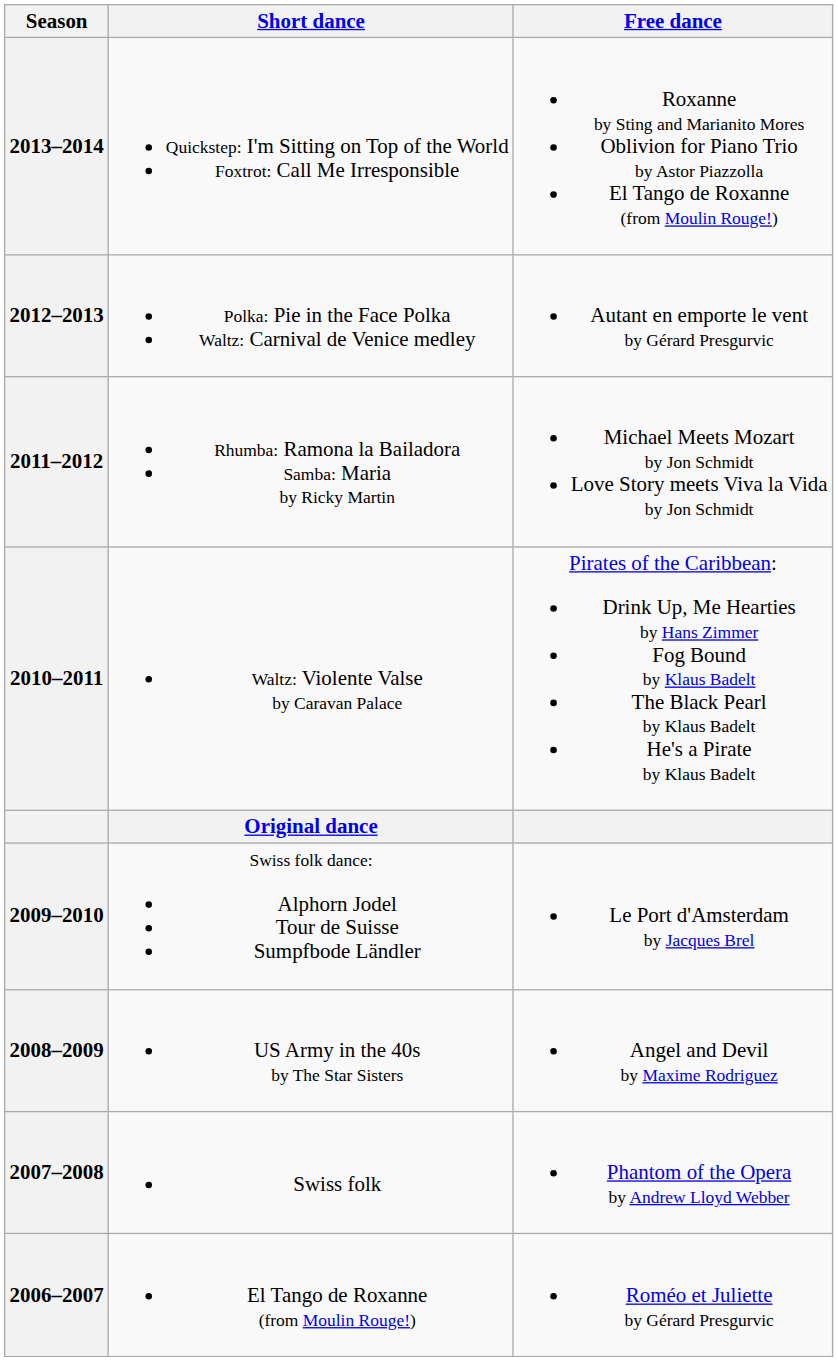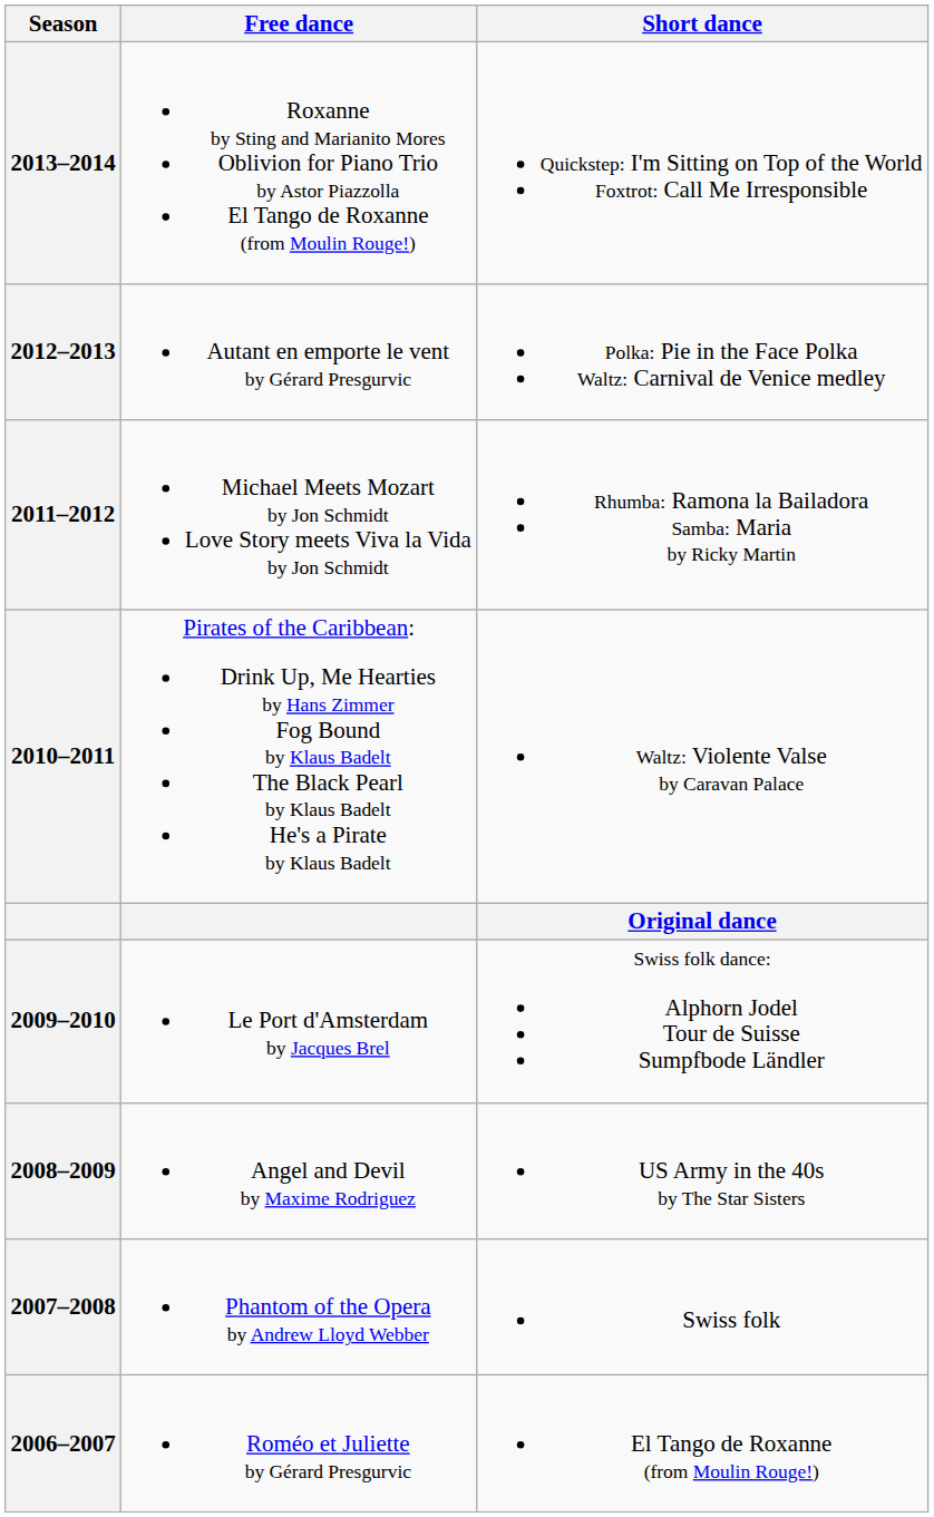 <table class="wikitable" style="text-align:center">
 <tr>
 <th>Season</th>
+<th><a href='#'>Free dance</a></th>
 <th><a href='#'>Short dance</a></th>
-<th><a href='#'>Free dance</a></th>
 </tr>
 <tr>
 <th>2013–2014 <br> </th>
+<td><br><ul><li>Roxanne <br><small> by Sting and Marianito Mores </small></li><li>Oblivion for Piano Trio <br><small> by Astor Piazzolla </small></li><li>El Tango de Roxanne <br><small> (from <a href='#'>Moulin Rouge!</a>) </small></li></ul></td>
 <td><br><ul><li><small>Quickstep:</small> I'm Sitting on Top of the World</li><li><small>Foxtrot:</small> Call Me Irresponsible</li></ul></td>
-<td><br><ul><li>Roxanne <br><small> by Sting and Marianito Mores </small></li><li>Oblivion for Piano Trio <br><small> by Astor Piazzolla </small></li><li>El Tango de Roxanne <br><small> (from <a href='#'>Moulin Rouge!</a>) </small></li></ul></td>
 </tr>
 <tr>
 <th>2012–2013 <br> </th>
+<td><br><ul><li>Autant en emporte le vent <br><small> by Gérard Presgurvic </small></li></ul></td>
 <td><br><ul><li><small>Polka:</small> Pie in the Face Polka</li><li><small>Waltz:</small> Carnival de Venice medley</li></ul></td>
-<td><br><ul><li>Autant en emporte le vent <br><small> by Gérard Presgurvic </small></li></ul></td>
 </tr>
 <tr>
 <th>2011–2012 <br> </th>
+<td><br><ul><li>Michael Meets Mozart <br><small> by Jon Schmidt </small></li><li>Love Story meets Viva la Vida <br><small> by Jon Schmidt </small></li></ul></td>
 <td><br><ul><li><small>Rhumba:</small> Ramona la Bailadora</li><li><small>Samba:</small> Maria <br><small> by Ricky Martin </small></li></ul></td>
-<td><br><ul><li>Michael Meets Mozart <br><small> by Jon Schmidt </small></li><li>Love Story meets Viva la Vida <br><small> by Jon Schmidt </small></li></ul></td>
 </tr>
 <tr>
 <th>2010–2011 <br> </th>
+<td><a href='#'>Pirates of the Caribbean</a>:<br><ul><li>Drink Up, Me Hearties <br><small> by <a href='#'>Hans Zimmer</a> </small></li><li>Fog Bound <br><small> by <a href='#'>Klaus Badelt</a> </small></li><li>The Black Pearl <br><small> by Klaus Badelt </small></li><li>He's a Pirate <br><small> by Klaus Badelt </small></li></ul></td>
 <td><br><ul><li><small>Waltz:</small> Violente Valse <br><small> by Caravan Palace </small></li></ul></td>
-<td><a href='#'>Pirates of the Caribbean</a>:<br><ul><li>Drink Up, Me Hearties <br><small> by <a href='#'>Hans Zimmer</a> </small></li><li>Fog Bound <br><small> by <a href='#'>Klaus Badelt</a> </small></li><li>The Black Pearl <br><small> by Klaus Badelt </small></li><li>He's a Pirate <br><small> by Klaus Badelt </small></li></ul></td>
 </tr>
 <tr>
 <th></th>
+<th></th>
 <th><a href='#'>Original dance</a></th>
-<th></th>
 </tr>
 <tr>
 <th>2009–2010 <br> </th>
+<td><br><ul><li>Le Port d'Amsterdam <br><small> by <a href='#'>Jacques Brel</a> </small></li></ul></td>
 <td><small>Swiss folk dance:</small><br><ul><li>Alphorn Jodel</li><li>Tour de Suisse</li><li>Sumpfbode Ländler</li></ul></td>
-<td><br><ul><li>Le Port d'Amsterdam <br><small> by <a href='#'>Jacques Brel</a> </small></li></ul></td>
 </tr>
 <tr>
 <th>2008–2009 <br> </th>
+<td><br><ul><li>Angel and Devil <br><small> by <a href='#'>Maxime Rodriguez</a> </small></li></ul></td>
 <td><br><ul><li>US Army in the 40s <br><small> by The Star Sisters </small></li></ul></td>
-<td><br><ul><li>Angel and Devil <br><small> by <a href='#'>Maxime Rodriguez</a> </small></li></ul></td>
 </tr>
 <tr>
 <th>2007–2008 <br> </th>
+<td><br><ul><li><a href='#'>Phantom of the Opera</a> <br><small> by <a href='#'>Andrew Lloyd Webber</a> </small></li></ul></td>
 <td><br><ul><li>Swiss folk</li></ul></td>
-<td><br><ul><li><a href='#'>Phantom of the Opera</a> <br><small> by <a href='#'>Andrew Lloyd Webber</a> </small></li></ul></td>
 </tr>
 <tr>
 <th>2006–2007 <br> </th>
+<td><br><ul><li><a href='#'>Roméo et Juliette</a> <br><small> by Gérard Presgurvic </small></li></ul></td>
 <td><br><ul><li>El Tango de Roxanne <br><small> (from <a href='#'>Moulin Rouge!</a>) </small></li></ul></td>
-<td><br><ul><li><a href='#'>Roméo et Juliette</a> <br><small> by Gérard Presgurvic </small></li></ul></td>
 </tr>
 </table>
